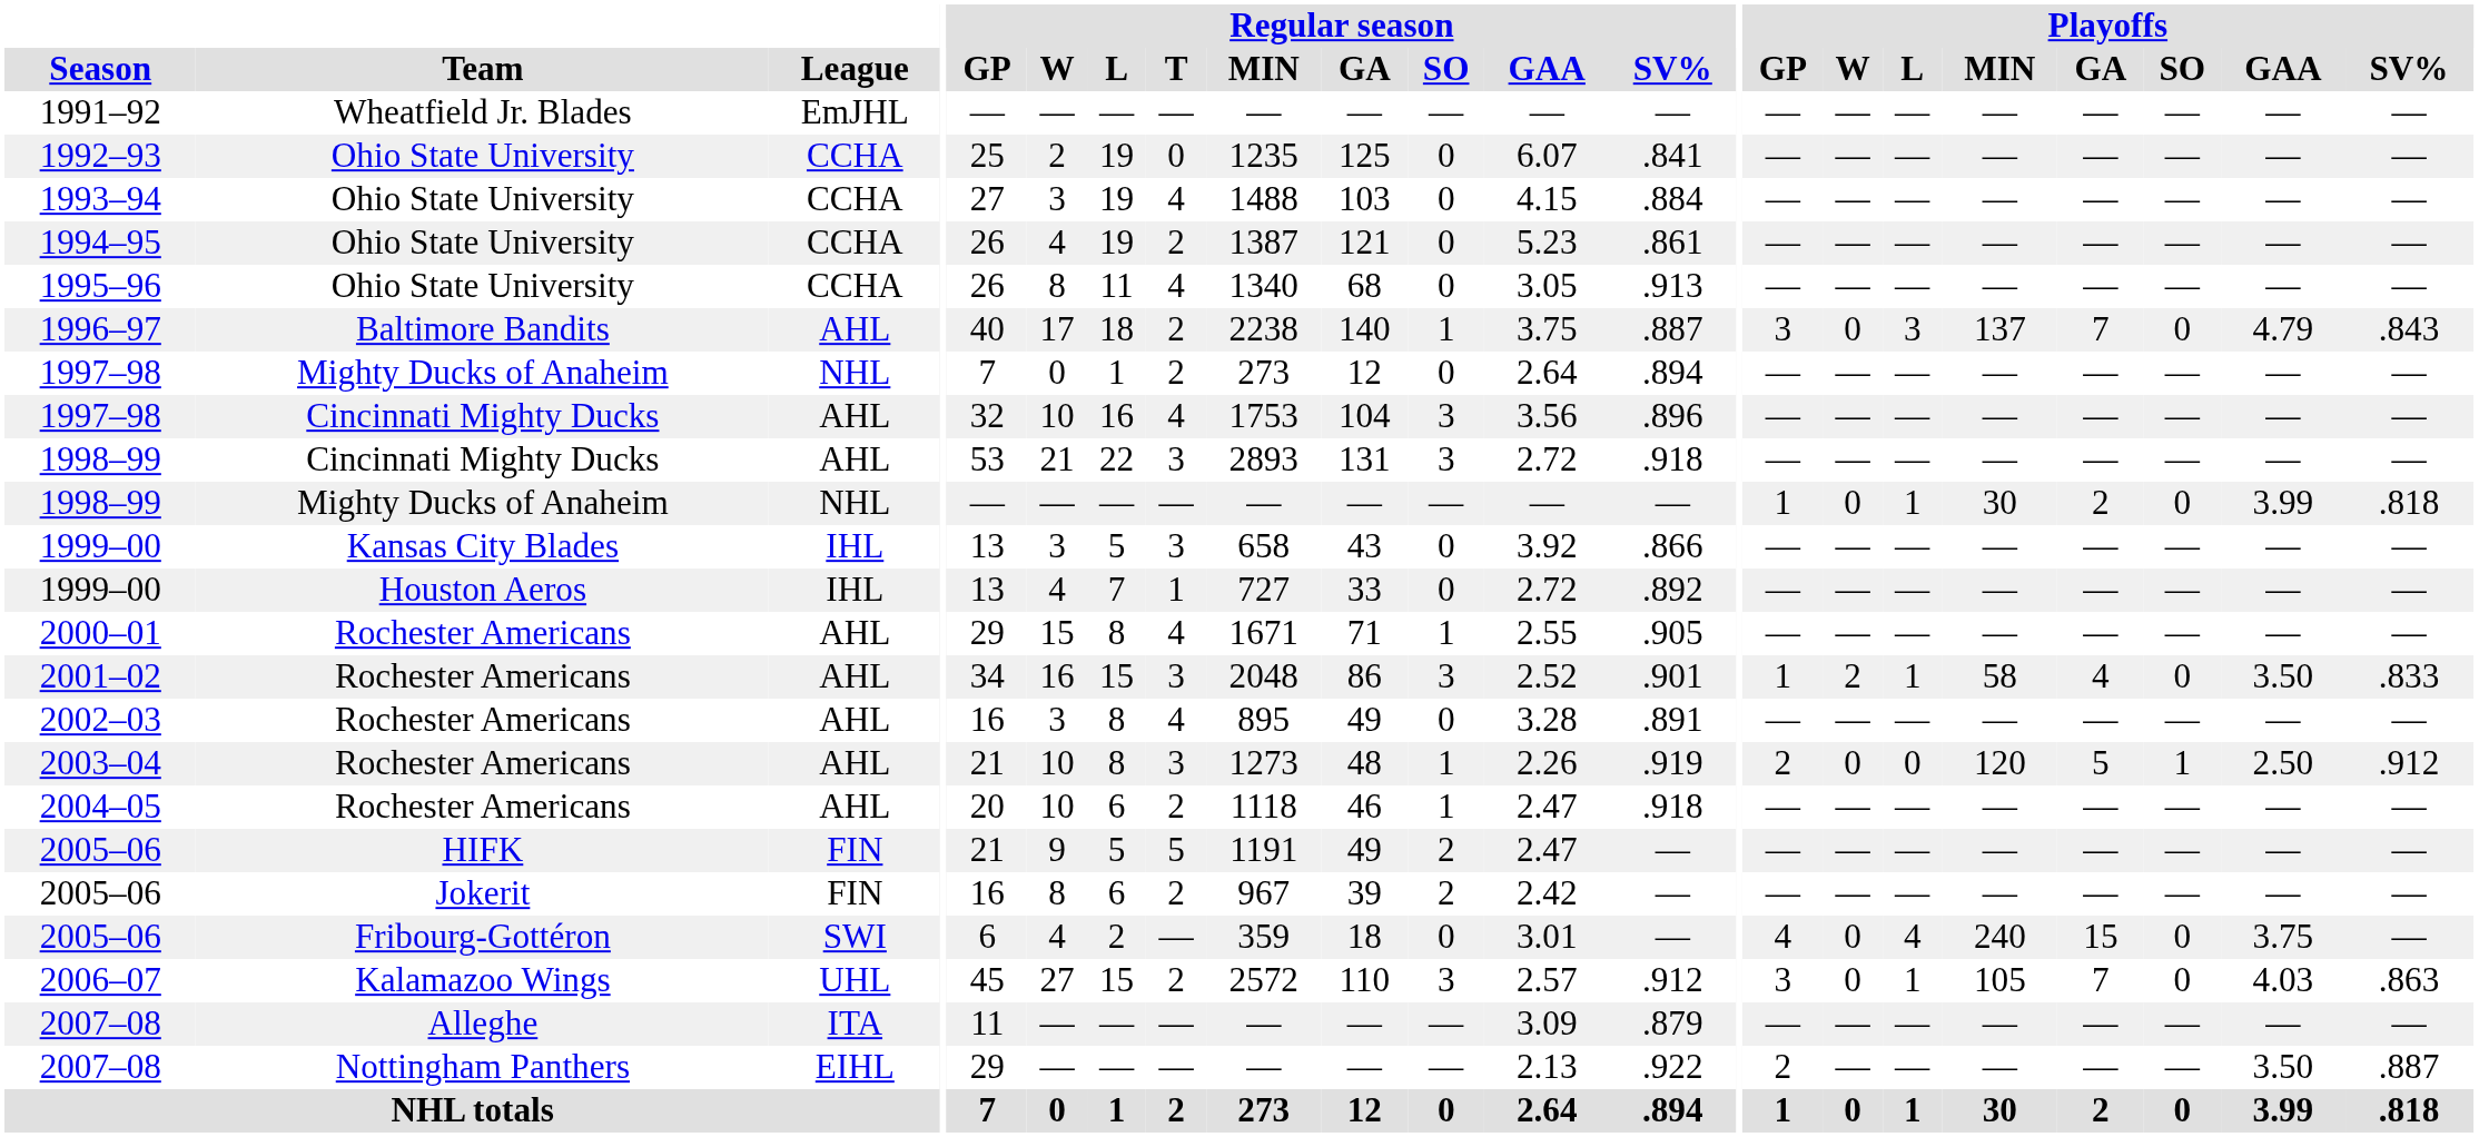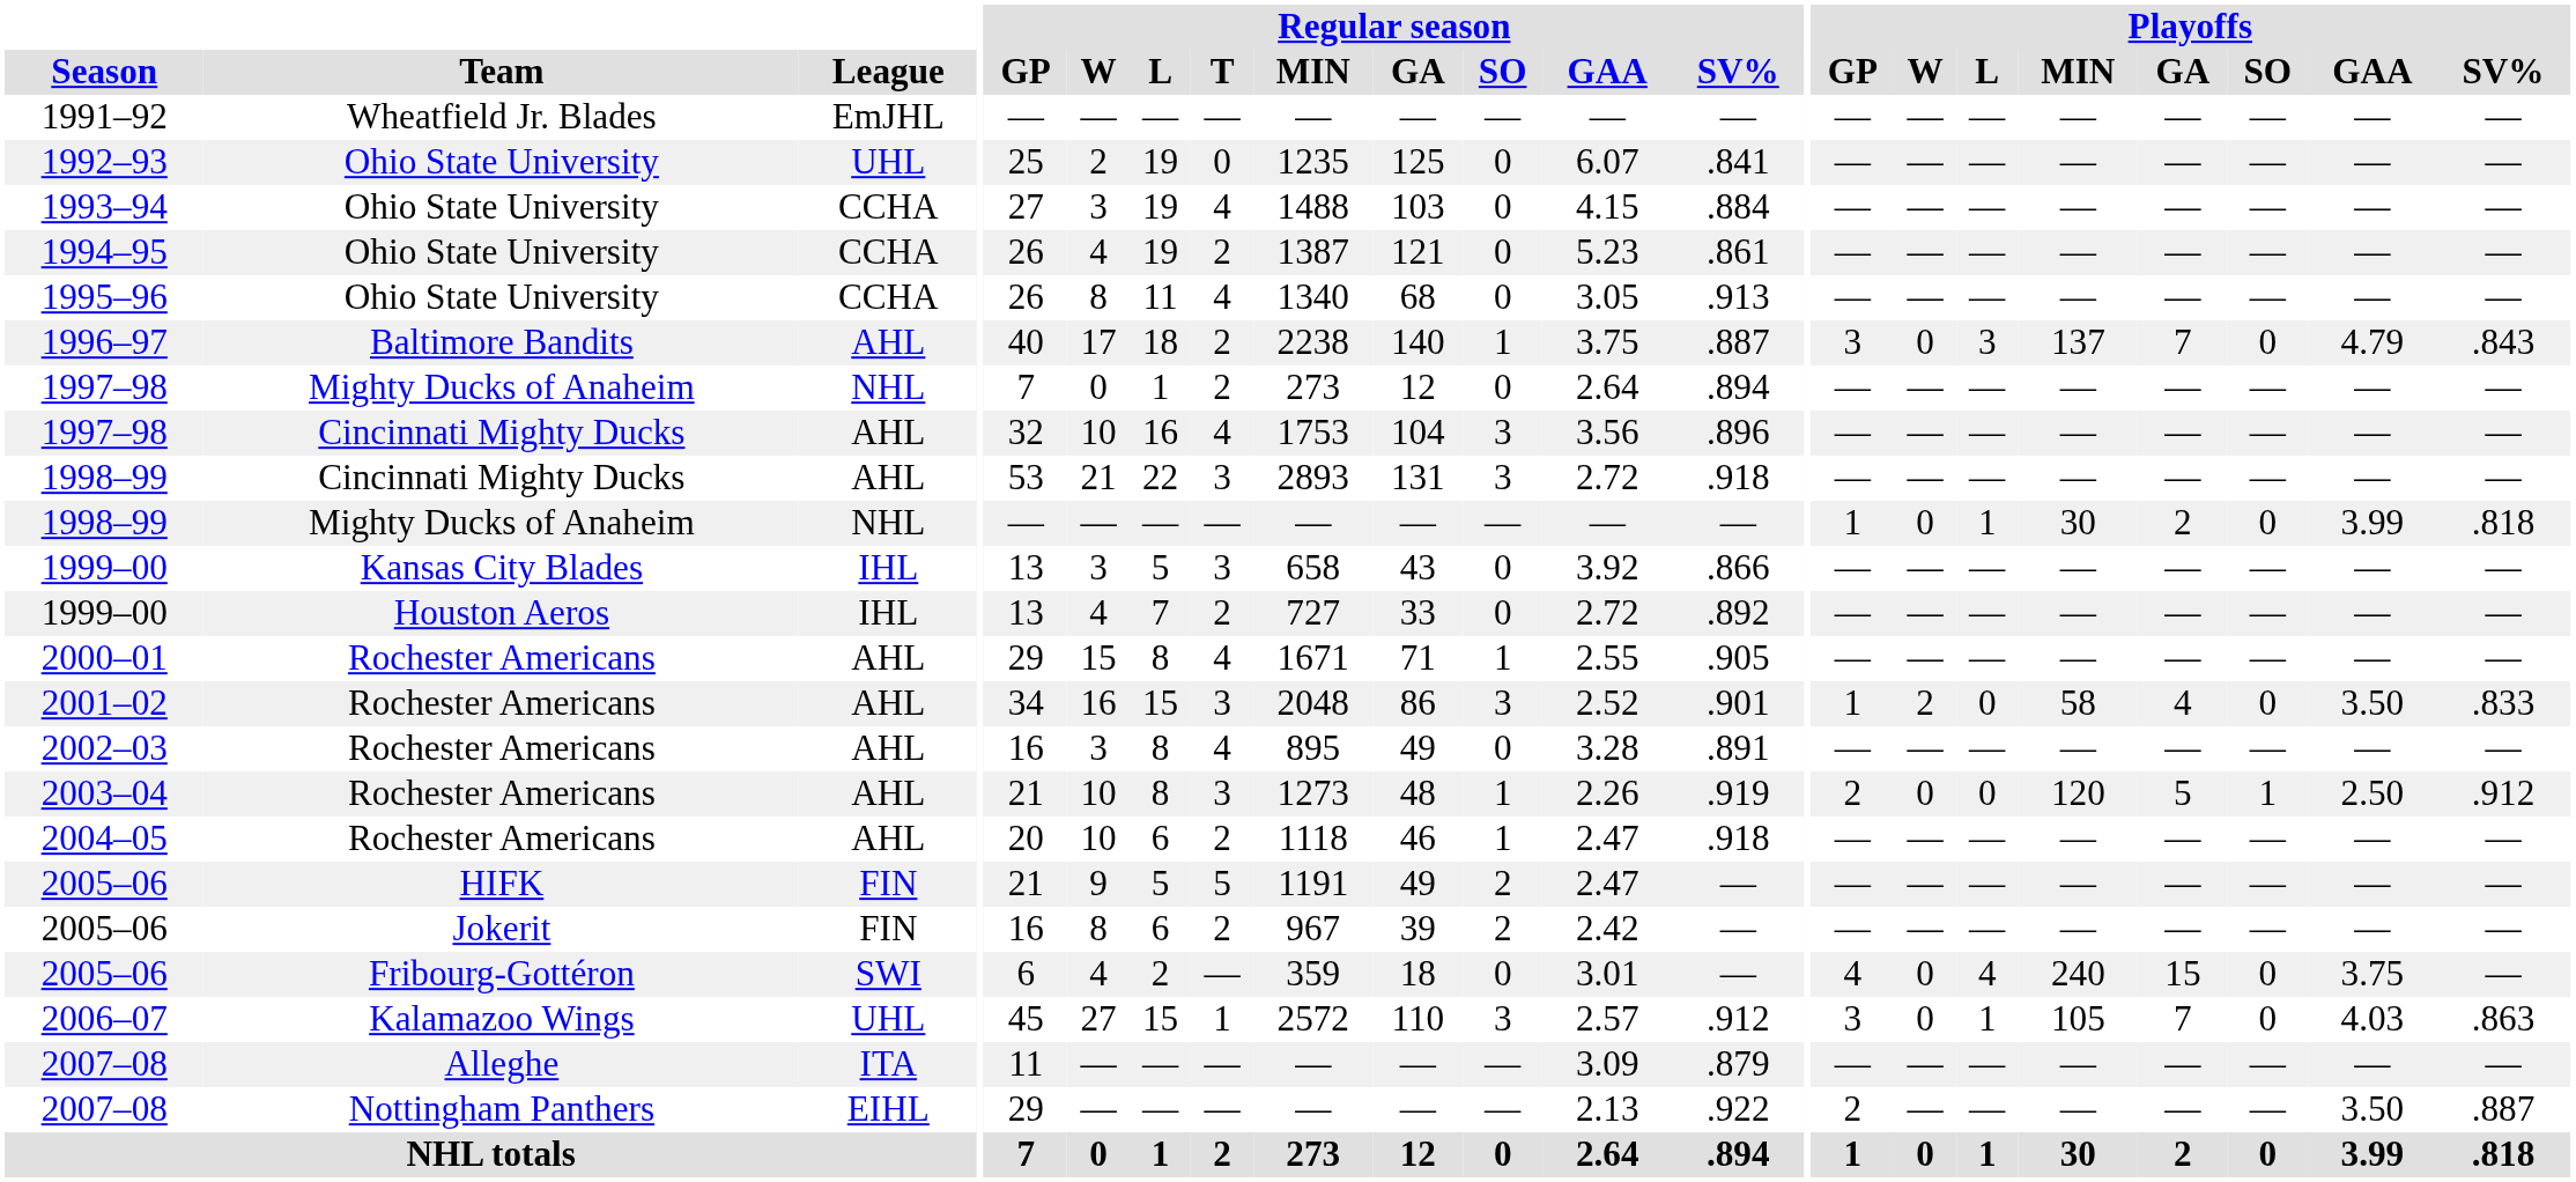 <table border="0" cellpadding="1" cellspacing="0" style="width:90%; text-align:center;">
 <tr bgcolor="#e0e0e0">
 <th colspan="3" bgcolor="#ffffff"></th>
 <th rowspan="99" bgcolor="#ffffff"></th>
 <th colspan="9" bgcolor="#e0e0e0"><a href='#'>Regular season</a></th>
 <th rowspan="99" bgcolor="#ffffff"></th>
 <th colspan="8" bgcolor="#e0e0e0"><a href='#'>Playoffs</a></th>
 </tr>
 <tr bgcolor="#e0e0e0">
 <th><a href='#'>Season</a></th>
 <th>Team</th>
 <th>League</th>
 <th>GP</th>
 <th>W</th>
 <th>L</th>
 <th>T</th>
 <th>MIN</th>
 <th>GA</th>
 <th><a href='#'>SO</a></th>
 <th><a href='#'>GAA</a></th>
 <th><a href='#'>SV%</a></th>
 <th>GP</th>
 <th>W</th>
 <th>L</th>
 <th>MIN</th>
 <th>GA</th>
 <th>SO</th>
 <th>GAA</th>
 <th>SV%</th>
 </tr>
 <tr>
 <td>1991–92</td>
 <td>Wheatfield Jr. Blades</td>
 <td>EmJHL</td>
 <td>—</td>
 <td>—</td>
 <td>—</td>
 <td>—</td>
 <td>—</td>
 <td>—</td>
 <td>—</td>
 <td>—</td>
 <td>—</td>
 <td>—</td>
 <td>—</td>
 <td>—</td>
 <td>—</td>
 <td>—</td>
 <td>—</td>
 <td>—</td>
 <td>—</td>
 </tr>
 <tr bgcolor="#f0f0f0">
 <td><a href='#'>1992–93</a></td>
 <td><a href='#'>Ohio State University</a></td>
-<td><a href='#'>CCHA</a></td>
+<td><a href='#'>UHL</a></td>
 <td>25</td>
 <td>2</td>
 <td>19</td>
 <td>0</td>
 <td>1235</td>
 <td>125</td>
 <td>0</td>
 <td>6.07</td>
 <td>.841</td>
 <td>—</td>
 <td>—</td>
 <td>—</td>
 <td>—</td>
 <td>—</td>
 <td>—</td>
 <td>—</td>
 <td>—</td>
 </tr>
 <tr>
 <td><a href='#'>1993–94</a></td>
 <td>Ohio State University</td>
 <td>CCHA</td>
 <td>27</td>
 <td>3</td>
 <td>19</td>
 <td>4</td>
 <td>1488</td>
 <td>103</td>
 <td>0</td>
 <td>4.15</td>
 <td>.884</td>
 <td>—</td>
 <td>—</td>
 <td>—</td>
 <td>—</td>
 <td>—</td>
 <td>—</td>
 <td>—</td>
 <td>—</td>
 </tr>
 <tr bgcolor="#f0f0f0">
 <td><a href='#'>1994–95</a></td>
 <td>Ohio State University</td>
 <td>CCHA</td>
 <td>26</td>
 <td>4</td>
 <td>19</td>
 <td>2</td>
 <td>1387</td>
 <td>121</td>
 <td>0</td>
 <td>5.23</td>
 <td>.861</td>
 <td>—</td>
 <td>—</td>
 <td>—</td>
 <td>—</td>
 <td>—</td>
 <td>—</td>
 <td>—</td>
 <td>—</td>
 </tr>
 <tr>
 <td><a href='#'>1995–96</a></td>
 <td>Ohio State University</td>
 <td>CCHA</td>
 <td>26</td>
 <td>8</td>
 <td>11</td>
 <td>4</td>
 <td>1340</td>
 <td>68</td>
 <td>0</td>
 <td>3.05</td>
 <td>.913</td>
 <td>—</td>
 <td>—</td>
 <td>—</td>
 <td>—</td>
 <td>—</td>
 <td>—</td>
 <td>—</td>
 <td>—</td>
 </tr>
 <tr bgcolor="#f0f0f0">
 <td><a href='#'>1996–97</a></td>
 <td><a href='#'>Baltimore Bandits</a></td>
 <td><a href='#'>AHL</a></td>
 <td>40</td>
 <td>17</td>
 <td>18</td>
 <td>2</td>
 <td>2238</td>
 <td>140</td>
 <td>1</td>
 <td>3.75</td>
 <td>.887</td>
 <td>3</td>
 <td>0</td>
 <td>3</td>
 <td>137</td>
 <td>7</td>
 <td>0</td>
 <td>4.79</td>
 <td>.843</td>
 </tr>
 <tr>
 <td><a href='#'>1997–98</a></td>
 <td><a href='#'>Mighty Ducks of Anaheim</a></td>
 <td><a href='#'>NHL</a></td>
 <td>7</td>
 <td>0</td>
 <td>1</td>
 <td>2</td>
 <td>273</td>
 <td>12</td>
 <td>0</td>
 <td>2.64</td>
 <td>.894</td>
 <td>—</td>
 <td>—</td>
 <td>—</td>
 <td>—</td>
 <td>—</td>
 <td>—</td>
 <td>—</td>
 <td>—</td>
 </tr>
 <tr bgcolor="#f0f0f0">
 <td><a href='#'>1997–98</a></td>
 <td><a href='#'>Cincinnati Mighty Ducks</a></td>
 <td>AHL</td>
 <td>32</td>
 <td>10</td>
 <td>16</td>
 <td>4</td>
 <td>1753</td>
 <td>104</td>
 <td>3</td>
 <td>3.56</td>
 <td>.896</td>
 <td>—</td>
 <td>—</td>
 <td>—</td>
 <td>—</td>
 <td>—</td>
 <td>—</td>
 <td>—</td>
 <td>—</td>
 </tr>
 <tr>
 <td><a href='#'>1998–99</a></td>
 <td>Cincinnati Mighty Ducks</td>
 <td>AHL</td>
 <td>53</td>
 <td>21</td>
 <td>22</td>
 <td>3</td>
 <td>2893</td>
 <td>131</td>
 <td>3</td>
 <td>2.72</td>
 <td>.918</td>
 <td>—</td>
 <td>—</td>
 <td>—</td>
 <td>—</td>
 <td>—</td>
 <td>—</td>
 <td>—</td>
 <td>—</td>
 </tr>
 <tr bgcolor="#f0f0f0">
 <td><a href='#'>1998–99</a></td>
 <td>Mighty Ducks of Anaheim</td>
 <td>NHL</td>
 <td>—</td>
 <td>—</td>
 <td>—</td>
 <td>—</td>
 <td>—</td>
 <td>—</td>
 <td>—</td>
 <td>—</td>
 <td>—</td>
 <td>1</td>
 <td>0</td>
 <td>1</td>
 <td>30</td>
 <td>2</td>
 <td>0</td>
 <td>3.99</td>
 <td>.818</td>
 </tr>
 <tr>
 <td><a href='#'>1999–00</a></td>
 <td><a href='#'>Kansas City Blades</a></td>
 <td><a href='#'>IHL</a></td>
 <td>13</td>
 <td>3</td>
 <td>5</td>
 <td>3</td>
 <td>658</td>
 <td>43</td>
 <td>0</td>
 <td>3.92</td>
 <td>.866</td>
 <td>—</td>
 <td>—</td>
 <td>—</td>
 <td>—</td>
 <td>—</td>
 <td>—</td>
 <td>—</td>
 <td>—</td>
 </tr>
 <tr bgcolor="#f0f0f0">
 <td>1999–00</td>
 <td><a href='#'>Houston Aeros</a></td>
 <td>IHL</td>
 <td>13</td>
 <td>4</td>
 <td>7</td>
-<td>1</td>
+<td>2</td>
 <td>727</td>
 <td>33</td>
 <td>0</td>
 <td>2.72</td>
 <td>.892</td>
 <td>—</td>
 <td>—</td>
 <td>—</td>
 <td>—</td>
 <td>—</td>
 <td>—</td>
 <td>—</td>
 <td>—</td>
 </tr>
 <tr>
 <td><a href='#'>2000–01</a></td>
 <td><a href='#'>Rochester Americans</a></td>
 <td>AHL</td>
 <td>29</td>
 <td>15</td>
 <td>8</td>
 <td>4</td>
 <td>1671</td>
 <td>71</td>
 <td>1</td>
 <td>2.55</td>
 <td>.905</td>
 <td>—</td>
 <td>—</td>
 <td>—</td>
 <td>—</td>
 <td>—</td>
 <td>—</td>
 <td>—</td>
 <td>—</td>
 </tr>
 <tr bgcolor="#f0f0f0">
 <td><a href='#'>2001–02</a></td>
 <td>Rochester Americans</td>
 <td>AHL</td>
 <td>34</td>
 <td>16</td>
 <td>15</td>
 <td>3</td>
 <td>2048</td>
 <td>86</td>
 <td>3</td>
 <td>2.52</td>
 <td>.901</td>
 <td>1</td>
 <td>2</td>
-<td>1</td>
+<td>0</td>
 <td>58</td>
 <td>4</td>
 <td>0</td>
 <td>3.50</td>
 <td>.833</td>
 </tr>
 <tr>
 <td><a href='#'>2002–03</a></td>
 <td>Rochester Americans</td>
 <td>AHL</td>
 <td>16</td>
 <td>3</td>
 <td>8</td>
 <td>4</td>
 <td>895</td>
 <td>49</td>
 <td>0</td>
 <td>3.28</td>
 <td>.891</td>
 <td>—</td>
 <td>—</td>
 <td>—</td>
 <td>—</td>
 <td>—</td>
 <td>—</td>
 <td>—</td>
 <td>—</td>
 </tr>
 <tr bgcolor="#f0f0f0">
 <td><a href='#'>2003–04</a></td>
 <td>Rochester Americans</td>
 <td>AHL</td>
 <td>21</td>
 <td>10</td>
 <td>8</td>
 <td>3</td>
 <td>1273</td>
 <td>48</td>
 <td>1</td>
 <td>2.26</td>
 <td>.919</td>
 <td>2</td>
 <td>0</td>
 <td>0</td>
 <td>120</td>
 <td>5</td>
 <td>1</td>
 <td>2.50</td>
 <td>.912</td>
 </tr>
 <tr>
 <td><a href='#'>2004–05</a></td>
 <td>Rochester Americans</td>
 <td>AHL</td>
 <td>20</td>
 <td>10</td>
 <td>6</td>
 <td>2</td>
 <td>1118</td>
 <td>46</td>
 <td>1</td>
 <td>2.47</td>
 <td>.918</td>
 <td>—</td>
 <td>—</td>
 <td>—</td>
 <td>—</td>
 <td>—</td>
 <td>—</td>
 <td>—</td>
 <td>—</td>
 </tr>
 <tr bgcolor="#f0f0f0">
 <td><a href='#'>2005–06</a></td>
 <td><a href='#'>HIFK</a></td>
 <td><a href='#'>FIN</a></td>
 <td>21</td>
 <td>9</td>
 <td>5</td>
 <td>5</td>
 <td>1191</td>
 <td>49</td>
 <td>2</td>
 <td>2.47</td>
 <td>—</td>
 <td>—</td>
 <td>—</td>
 <td>—</td>
 <td>—</td>
 <td>—</td>
 <td>—</td>
 <td>—</td>
 <td>—</td>
 </tr>
 <tr>
 <td>2005–06</td>
 <td><a href='#'>Jokerit</a></td>
 <td>FIN</td>
 <td>16</td>
 <td>8</td>
 <td>6</td>
 <td>2</td>
 <td>967</td>
 <td>39</td>
 <td>2</td>
 <td>2.42</td>
 <td>—</td>
 <td>—</td>
 <td>—</td>
 <td>—</td>
 <td>—</td>
 <td>—</td>
 <td>—</td>
 <td>—</td>
 <td>—</td>
 </tr>
 <tr bgcolor="#f0f0f0">
 <td><a href='#'>2005–06</a></td>
 <td><a href='#'>Fribourg-Gottéron</a></td>
 <td><a href='#'>SWI</a></td>
 <td>6</td>
 <td>4</td>
 <td>2</td>
 <td>—</td>
 <td>359</td>
 <td>18</td>
 <td>0</td>
 <td>3.01</td>
 <td>—</td>
 <td>4</td>
 <td>0</td>
 <td>4</td>
 <td>240</td>
 <td>15</td>
 <td>0</td>
 <td>3.75</td>
 <td>—</td>
 </tr>
 <tr>
 <td><a href='#'>2006–07</a></td>
 <td><a href='#'>Kalamazoo Wings</a></td>
 <td><a href='#'>UHL</a></td>
 <td>45</td>
 <td>27</td>
 <td>15</td>
-<td>2</td>
+<td>1</td>
 <td>2572</td>
 <td>110</td>
 <td>3</td>
 <td>2.57</td>
 <td>.912</td>
 <td>3</td>
 <td>0</td>
 <td>1</td>
 <td>105</td>
 <td>7</td>
 <td>0</td>
 <td>4.03</td>
 <td>.863</td>
 </tr>
 <tr bgcolor="#f0f0f0">
 <td><a href='#'>2007–08</a></td>
 <td><a href='#'>Alleghe</a></td>
 <td><a href='#'>ITA</a></td>
 <td>11</td>
 <td>—</td>
 <td>—</td>
 <td>—</td>
 <td>—</td>
 <td>—</td>
 <td>—</td>
 <td>3.09</td>
 <td>.879</td>
 <td>—</td>
 <td>—</td>
 <td>—</td>
 <td>—</td>
 <td>—</td>
 <td>—</td>
 <td>—</td>
 <td>—</td>
 </tr>
 <tr>
 <td><a href='#'>2007–08</a></td>
 <td><a href='#'>Nottingham Panthers</a></td>
 <td><a href='#'>EIHL</a></td>
 <td>29</td>
 <td>—</td>
 <td>—</td>
 <td>—</td>
 <td>—</td>
 <td>—</td>
 <td>—</td>
 <td>2.13</td>
 <td>.922</td>
 <td>2</td>
 <td>—</td>
 <td>—</td>
 <td>—</td>
 <td>—</td>
 <td>—</td>
 <td>3.50</td>
 <td>.887</td>
 </tr>
 <tr bgcolor="#e0e0e0">
 <th colspan=3>NHL totals</th>
 <th>7</th>
 <th>0</th>
 <th>1</th>
 <th>2</th>
 <th>273</th>
 <th>12</th>
 <th>0</th>
 <th>2.64</th>
 <th>.894</th>
 <th>1</th>
 <th>0</th>
 <th>1</th>
 <th>30</th>
 <th>2</th>
 <th>0</th>
 <th>3.99</th>
 <th>.818</th>
 </tr>
 </table>
